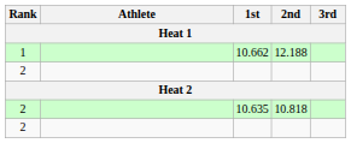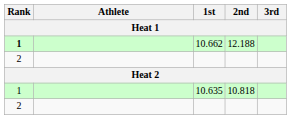 <table class=wikitable style="text-align:center">
 <tr>
 <th width=40>Rank</th>
 <th width=250>Athlete</th>
 <th width=40>1st</th>
 <th width=40>2nd</th>
 <th width=40>3rd</th>
 </tr>
 <tr>
 <th colspan=5>Heat 1</th>
 </tr>
 <tr bgcolor="ccffcc">
-<td>1</td>
+<td><strong>1</strong></td>
 <td align=left></td>
 <td>10.662</td>
 <td>12.188</td>
 <td></td>
 </tr>
 <tr>
 <td>2</td>
 <td align=left></td>
 <td></td>
 <td></td>
 <td></td>
 </tr>
 <tr>
 <th colspan=5>Heat 2</th>
 </tr>
 <tr bgcolor="ccffcc">
-<td>2</td>
+<td>1</td>
 <td align=left></td>
 <td>10.635</td>
 <td>10.818</td>
 <td></td>
 </tr>
 <tr>
 <td>2</td>
 <td align=left></td>
 <td></td>
 <td></td>
 <td></td>
 </tr>
 </table>
